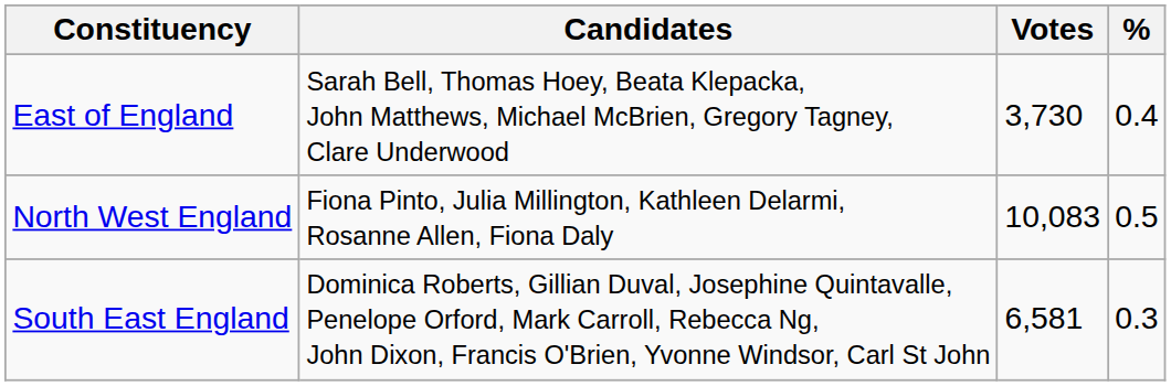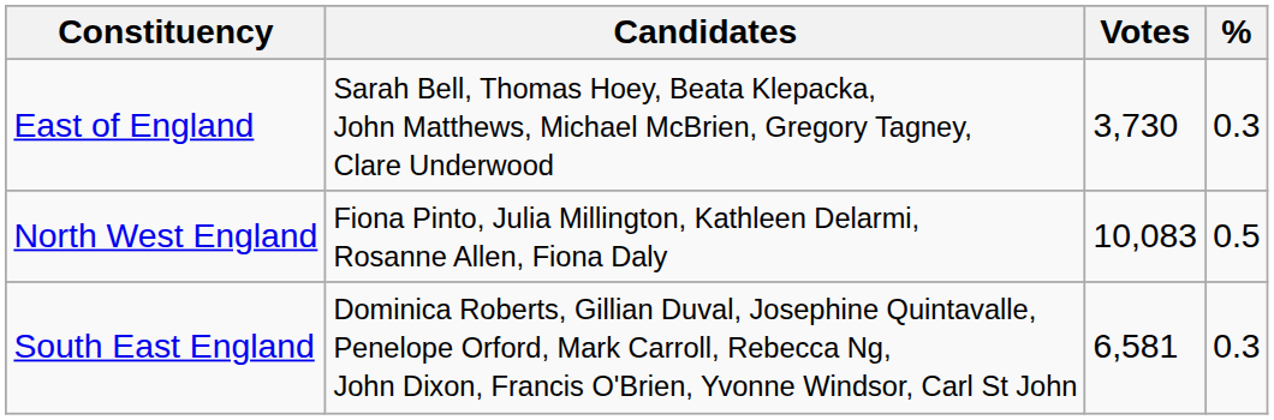 <table class="wikitable">
 <tr>
 <th>Constituency</th>
 <th>Candidates</th>
 <th>Votes</th>
 <th>%</th>
 </tr>
 <tr>
 <td><a href='#'>East of England</a></td>
 <td><small>Sarah Bell, Thomas Hoey, Beata Klepacka,<br>John Matthews, Michael McBrien, Gregory Tagney,<br>Clare Underwood</small></td>
 <td>3,730</td>
-<td>0.4</td>
+<td>0.3</td>
 </tr>
 <tr>
 <td><a href='#'>North West England</a></td>
 <td><small>Fiona Pinto, Julia Millington, Kathleen Delarmi,<br>Rosanne Allen, Fiona Daly</small></td>
 <td>10,083</td>
 <td>0.5</td>
 </tr>
 <tr>
 <td><a href='#'>South East England</a></td>
 <td><small>Dominica Roberts, Gillian Duval, Josephine Quintavalle,<br>Penelope Orford, Mark Carroll, Rebecca Ng,<br>John Dixon, Francis O'Brien, Yvonne Windsor, Carl St John</small></td>
 <td>6,581</td>
 <td>0.3</td>
 </tr>
 </table>
